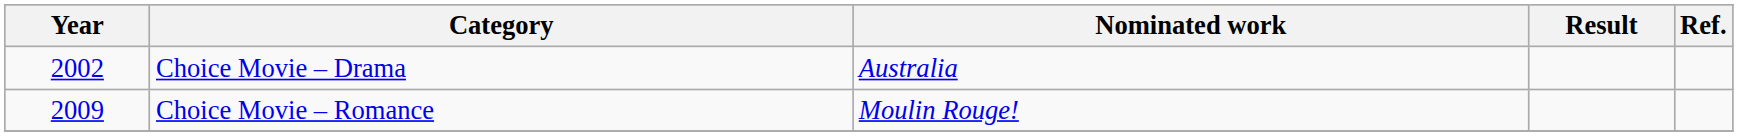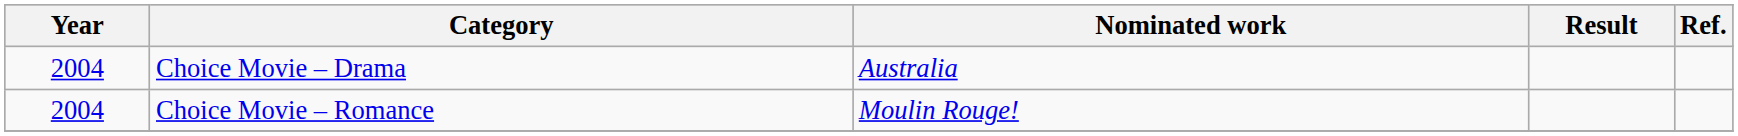 <table class=wikitable>
 <tr>
 <th scope="col" style="width:5em;">Year</th>
 <th scope="col" style="width:26em;">Category</th>
 <th scope="col" style="width:25em;">Nominated work</th>
 <th scope="col" style="width:5em;">Result</th>
 <th>Ref.</th>
 </tr>
 <tr>
-<td style="text-align:center;"><a href='#'>2002</a></td>
+<td style="text-align:center;"><a href='#'>2004</a></td>
 <td><a href='#'>Choice Movie – Drama</a></td>
 <td><em><a href='#'>Australia</a></em></td>
 <td></td>
 <td></td>
 </tr>
 <tr>
-<td style="text-align:center;"><a href='#'>2009</a></td>
+<td style="text-align:center;"><a href='#'>2004</a></td>
 <td><a href='#'>Choice Movie – Romance</a></td>
 <td><em><a href='#'>Moulin Rouge!</a></em></td>
 <td></td>
 <td></td>
 </tr>
 <tr>
 </tr>
 </table>
